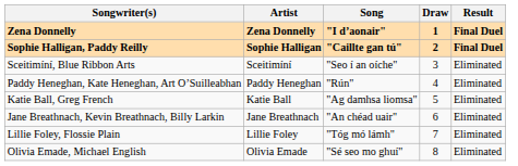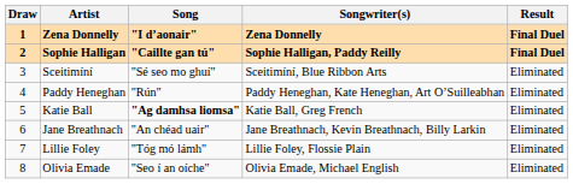 <table class="sortable wikitable">
 <tr>
-<th>Songwriter(s)</th>
+<th>Draw</th>
 <th>Artist</th>
 <th>Song</th>
-<th>Draw</th>
+<th>Songwriter(s)</th>
 <th>Result</th>
 </tr>
 <tr style="font-weight:bold; background:#FFDEAD;">
-<td>Zena Donnelly</td>
+<td align=center>1</td>
 <td>Zena Donnelly</td>
 <td>"I d’aonair"</td>
-<td align=center>1</td>
+<td>Zena Donnelly</td>
 <td>Final Duel</td>
 </tr>
 <tr style="font-weight:bold; background:#FFDEAD;">
-<td>Sophie Halligan, Paddy Reilly</td>
+<td align=center>2</td>
 <td>Sophie Halligan</td>
 <td>"Caillte gan tú"</td>
-<td align=center>2</td>
+<td>Sophie Halligan, Paddy Reilly</td>
 <td>Final Duel</td>
 </tr>
 <tr>
+<td align=center>3</td>
+<td>Sceitimíní</td>
+<td>"Sé seo mo ghuí"</td>
 <td>Sceitimíní, Blue Ribbon Arts</td>
-<td>Sceitimíní</td>
-<td>"Seo í an oíche"</td>
-<td align=center>3</td>
 <td>Eliminated</td>
 </tr>
 <tr>
-<td>Paddy Heneghan, Kate Heneghan, Art O’Suilleabhan</td>
+<td align=center>4</td>
 <td>Paddy Heneghan</td>
 <td>"Rún"</td>
-<td align=center>4</td>
+<td>Paddy Heneghan, Kate Heneghan, Art O’Suilleabhan</td>
 <td>Eliminated</td>
 </tr>
 <tr>
+<td align=center>5</td>
+<td>Katie Ball</td>
+<td><strong>"Ag damhsa liomsa"</strong></td>
 <td>Katie Ball, Greg French</td>
-<td>Katie Ball</td>
-<td>"Ag damhsa liomsa"</td>
-<td align=center>5</td>
 <td>Eliminated</td>
 </tr>
 <tr>
-<td>Jane Breathnach, Kevin Breathnach, Billy Larkin</td>
+<td align=center>6</td>
 <td>Jane Breathnach</td>
 <td>"An chéad uair"</td>
-<td align=center>6</td>
+<td>Jane Breathnach, Kevin Breathnach, Billy Larkin</td>
 <td>Eliminated</td>
 </tr>
 <tr>
-<td>Lillie Foley, Flossie Plain</td>
+<td align=center>7</td>
 <td>Lillie Foley</td>
 <td>"Tóg mó lámh"</td>
-<td align=center>7</td>
+<td>Lillie Foley, Flossie Plain</td>
 <td>Eliminated</td>
 </tr>
 <tr>
+<td align=center>8</td>
+<td>Olivia Emade</td>
+<td>"Seo í an oíche"</td>
 <td>Olivia Emade, Michael English</td>
-<td>Olivia Emade</td>
-<td>"Sé seo mo ghuí"</td>
-<td align=center>8</td>
 <td>Eliminated</td>
 </tr>
 </table>
